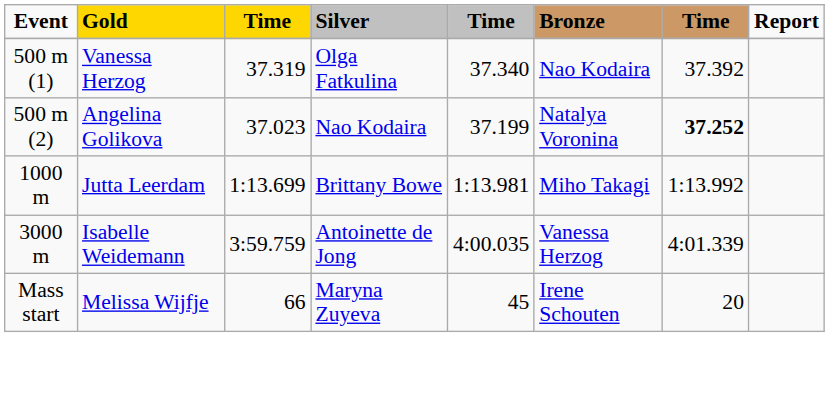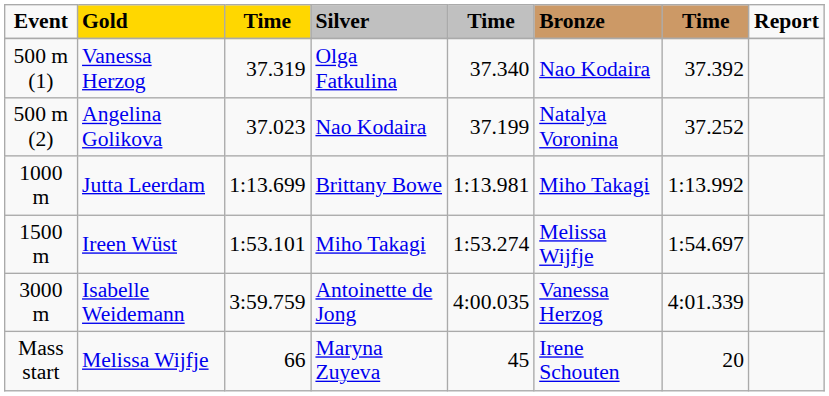 <table class="wikitable">
 <tr>
 <td width="80" align="center"><strong>Event</strong></td>
 <td width="240" bgcolor="gold"><strong>Gold</strong></td>
 <td width="50" bgcolor="gold" align="center"><strong>Time</strong></td>
 <td width="240" bgcolor="silver"><strong>Silver</strong></td>
 <td width="50" bgcolor="silver" align="center"><strong>Time</strong></td>
 <td width="240" bgcolor="#CC9966"><strong>Bronze</strong></td>
 <td width="50" bgcolor="#CC9966" align="center"><strong>Time</strong></td>
 <td width="50" align="center"><strong>Report</strong></td>
 </tr>
 <tr bgcolor="#cccccc">
 </tr>
 <tr>
 <td align="center">500 m (1)</td>
 <td> <a href='#'>Vanessa Herzog</a></td>
 <td align="right">37.319</td>
 <td> <a href='#'>Olga Fatkulina</a></td>
 <td align="right">37.340</td>
 <td> <a href='#'>Nao Kodaira</a></td>
 <td align="right">37.392</td>
 <td align="center"></td>
 </tr>
 <tr>
 <td align="center">500 m (2)</td>
 <td> <a href='#'>Angelina Golikova</a></td>
 <td align="right">37.023 <strong></strong></td>
 <td> <a href='#'>Nao Kodaira</a></td>
 <td align="right">37.199</td>
 <td> <a href='#'>Natalya Voronina</a></td>
-<td align="right"><strong>37.252</strong></td>
+<td align="right">37.252</td>
 <td align="center"></td>
 </tr>
 <tr>
 <td align="center">1000 m</td>
 <td> <a href='#'>Jutta Leerdam</a></td>
 <td align="right">1:13.699</td>
 <td> <a href='#'>Brittany Bowe</a></td>
 <td align="right">1:13.981</td>
 <td> <a href='#'>Miho Takagi</a></td>
 <td align="right">1:13.992</td>
+<td align="center"></td>
+</tr>
+<tr>
+<td align="center">1500 m</td>
+<td> <a href='#'>Ireen Wüst</a></td>
+<td align="right">1:53.101 <strong></strong></td>
+<td> <a href='#'>Miho Takagi</a></td>
+<td align="right">1:53.274</td>
+<td> <a href='#'>Melissa Wijfje</a></td>
+<td align="right">1:54.697</td>
 <td align="center"></td>
 </tr>
 <tr>
 <td align="center">3000 m</td>
 <td> <a href='#'>Isabelle Weidemann</a></td>
 <td align="right">3:59.759</td>
 <td> <a href='#'>Antoinette de Jong</a></td>
 <td align="right">4:00.035</td>
 <td> <a href='#'>Vanessa Herzog</a></td>
 <td align="right">4:01.339</td>
 <td align="center"></td>
 </tr>
 <tr>
 <td align="center">Mass start</td>
 <td> <a href='#'>Melissa Wijfje</a></td>
 <td align="right">66</td>
 <td> <a href='#'>Maryna Zuyeva</a></td>
 <td align="right">45</td>
 <td> <a href='#'>Irene Schouten</a></td>
 <td align="right">20</td>
 <td align="center"></td>
 </tr>
 </table>
